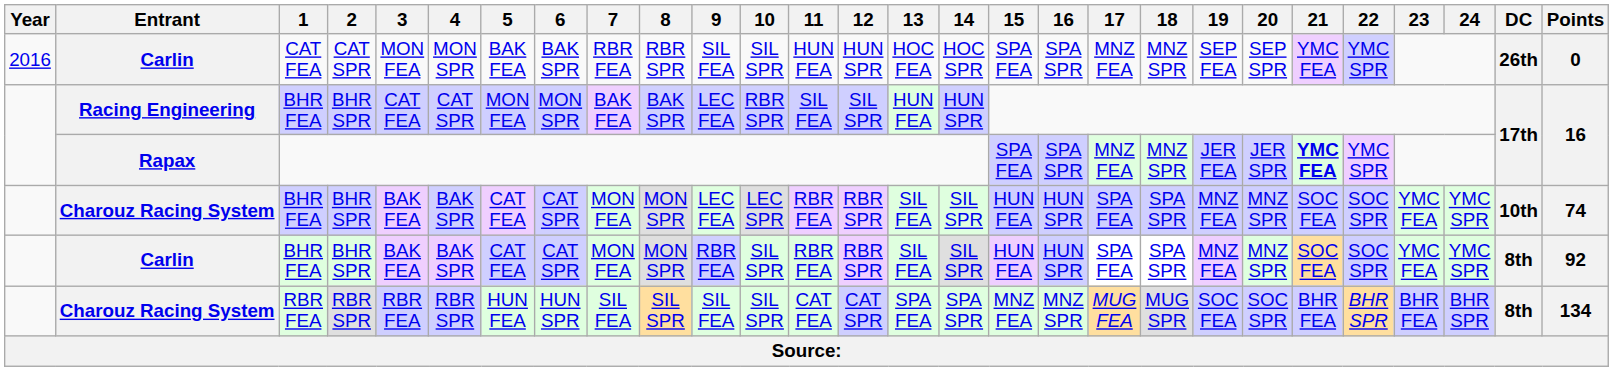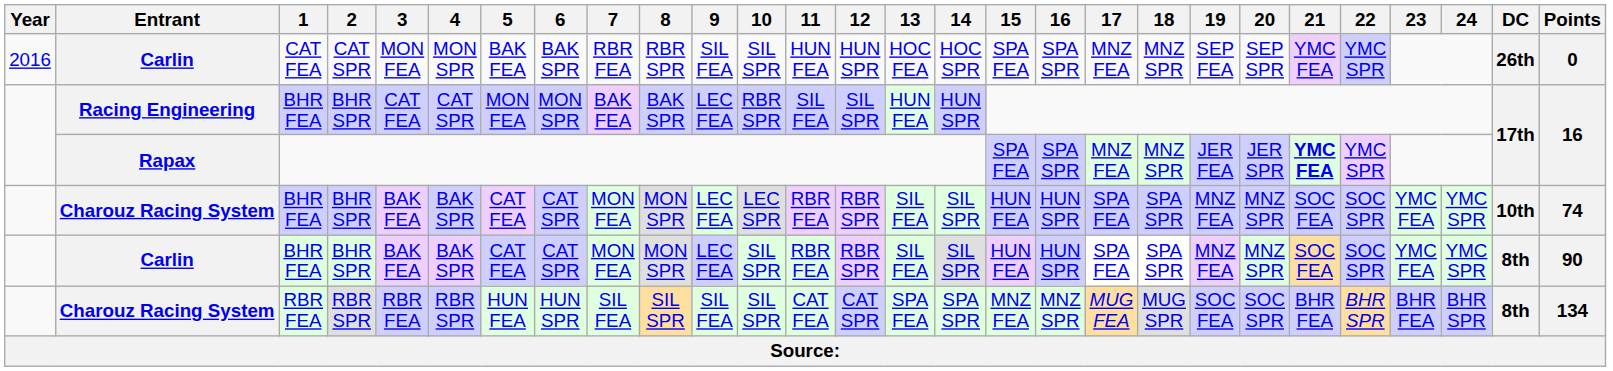 <table class="wikitable" style="text-align:center; font-size:85%">
 <tr>
 <th>Year</th>
 <th>Entrant</th>
 <th>1</th>
 <th>2</th>
 <th>3</th>
 <th>4</th>
 <th>5</th>
 <th>6</th>
 <th>7</th>
 <th>8</th>
 <th>9</th>
 <th>10</th>
 <th>11</th>
 <th>12</th>
 <th>13</th>
 <th>14</th>
 <th>15</th>
 <th>16</th>
 <th>17</th>
 <th>18</th>
 <th>19</th>
 <th>20</th>
 <th>21</th>
 <th>22</th>
 <th>23</th>
 <th>24</th>
 <th>DC</th>
 <th>Points</th>
 </tr>
 <tr>
 <td><a href='#'>2016</a></td>
 <th nowrap><a href='#'>Carlin</a></th>
 <td><a href='#'>CAT<br>FEA</a></td>
 <td><a href='#'>CAT<br>SPR</a></td>
 <td><a href='#'>MON<br>FEA</a></td>
 <td><a href='#'>MON<br>SPR</a></td>
 <td><a href='#'>BAK<br>FEA</a></td>
 <td><a href='#'>BAK<br>SPR</a></td>
 <td><a href='#'>RBR<br>FEA</a></td>
 <td><a href='#'>RBR<br>SPR</a></td>
 <td><a href='#'>SIL<br>FEA</a></td>
 <td><a href='#'>SIL<br>SPR</a></td>
 <td><a href='#'>HUN<br>FEA</a></td>
 <td><a href='#'>HUN<br>SPR</a></td>
 <td><a href='#'>HOC<br>FEA</a></td>
 <td><a href='#'>HOC<br>SPR</a></td>
 <td><a href='#'>SPA<br>FEA</a></td>
 <td><a href='#'>SPA<br>SPR</a></td>
 <td><a href='#'>MNZ<br>FEA</a></td>
 <td><a href='#'>MNZ<br>SPR</a></td>
 <td><a href='#'>SEP<br>FEA</a></td>
 <td><a href='#'>SEP<br>SPR</a></td>
 <td style="background:#EFCFFF;"><a href='#'>YMC<br>FEA</a><br></td>
 <td style="background:#CFCFFF;"><a href='#'>YMC<br>SPR</a><br></td>
 <td colspan=2></td>
 <th>26th</th>
 <th>0</th>
 </tr>
 <tr>
 <td rowspan=2></td>
 <th nowrap><a href='#'>Racing Engineering</a></th>
 <td style="background:#CFCFFF;"><a href='#'>BHR<br>FEA</a><br></td>
 <td style="background:#CFCFFF;"><a href='#'>BHR<br>SPR</a><br></td>
 <td style="background:#CFCFFF;"><a href='#'>CAT<br>FEA</a><br></td>
 <td style="background:#CFCFFF;"><a href='#'>CAT<br>SPR</a><br></td>
 <td style="background:#CFCFFF;"><a href='#'>MON<br>FEA</a><br></td>
 <td style="background:#CFCFFF;"><a href='#'>MON<br>SPR</a><br></td>
 <td style="background:#EFCFFF;"><a href='#'>BAK<br>FEA</a><br></td>
 <td style="background:#CFCFFF;"><a href='#'>BAK<br>SPR</a><br></td>
 <td style="background:#CFCFFF;"><a href='#'>LEC<br>FEA</a><br></td>
 <td style="background:#CFCFFF;"><a href='#'>RBR<br>SPR</a><br></td>
 <td style="background:#CFCFFF;"><a href='#'>SIL<br>FEA</a><br></td>
 <td style="background:#CFCFFF;"><a href='#'>SIL<br>SPR</a><br></td>
 <td style="background:#DFFFDF;"><a href='#'>HUN<br>FEA</a><br></td>
 <td style="background:#CFCFFF;"><a href='#'>HUN<br>SPR</a><br></td>
 <td colspan=10></td>
 <th rowspan=2>17th</th>
 <th rowspan=2>16</th>
 </tr>
 <tr>
 <th nowrap><a href='#'>Rapax</a></th>
 <td colspan=14></td>
 <td style="background:#CFCFFF;"><a href='#'>SPA<br>FEA</a><br></td>
 <td style="background:#CFCFFF;"><a href='#'>SPA<br>SPR</a><br></td>
 <td style="background:#DFFFDF;"><a href='#'>MNZ<br>FEA</a><br></td>
 <td style="background:#DFFFDF;"><a href='#'>MNZ<br>SPR</a><br></td>
 <td style="background:#CFCFFF;"><a href='#'>JER<br>FEA</a><br></td>
 <td style="background:#CFCFFF;"><a href='#'>JER<br>SPR</a><br></td>
 <td style="background:#DFFFDF;"><strong><a href='#'>YMC<br>FEA</a><br></strong></td>
 <td style="background:#EFCFFF;"><a href='#'>YMC<br>SPR</a><br></td>
 <td colspan=2></td>
 </tr>
 <tr>
 <td></td>
 <th nowrap><a href='#'>Charouz Racing System</a></th>
 <td style="background:#CFCFFF;"><a href='#'>BHR<br>FEA</a><br></td>
 <td style="background:#CFCFFF;"><a href='#'>BHR<br>SPR</a><br></td>
 <td style="background:#EFCFFF;"><a href='#'>BAK<br>FEA</a><br></td>
 <td style="background:#CFCFFF;"><a href='#'>BAK<br>SPR</a><br></td>
 <td style="background:#EFCFFF;"><a href='#'>CAT<br>FEA</a><br></td>
 <td style="background:#CFCFFF;"><a href='#'>CAT<br>SPR</a><br></td>
 <td style="background:#DFFFDF;"><a href='#'>MON<br>FEA</a><br></td>
 <td style="background:#DFDFDF;"><a href='#'>MON<br>SPR</a><br></td>
 <td style="background:#DFFFDF;"><a href='#'>LEC<br>FEA</a><br></td>
 <td style="background:#DFDFDF;"><a href='#'>LEC<br>SPR</a><br></td>
 <td style="background:#EFCFFF;"><a href='#'>RBR<br>FEA</a><br></td>
 <td style="background:#EFCFFF;"><a href='#'>RBR<br>SPR</a><br></td>
 <td style="background:#DFFFDF;"><a href='#'>SIL<br>FEA</a><br></td>
 <td style="background:#DFFFDF;"><a href='#'>SIL<br>SPR</a><br></td>
 <td style="background:#CFCFFF;"><a href='#'>HUN<br>FEA</a><br></td>
 <td style="background:#CFCFFF;"><a href='#'>HUN<br>SPR</a><br></td>
 <td style="background:#CFCFFF;"><a href='#'>SPA<br>FEA</a><br></td>
 <td style="background:#CFCFFF;"><a href='#'>SPA<br>SPR</a><br></td>
 <td style="background:#CFCFFF;"><a href='#'>MNZ<br>FEA</a><br></td>
 <td style="background:#CFCFFF;"><a href='#'>MNZ<br>SPR</a><br></td>
 <td style="background:#CFCFFF;"><a href='#'>SOC<br>FEA</a><br></td>
 <td style="background:#CFCFFF;"><a href='#'>SOC<br>SPR</a><br></td>
 <td style="background:#DFFFDF;"><a href='#'>YMC<br>FEA</a><br></td>
 <td style="background:#DFFFDF;"><a href='#'>YMC<br>SPR</a><br></td>
 <th>10th</th>
 <th>74</th>
 </tr>
 <tr>
 <td></td>
 <th nowrap><a href='#'>Carlin</a></th>
 <td style="background:#DFFFDF;"><a href='#'>BHR<br>FEA</a><br></td>
 <td style="background:#DFFFDF;"><a href='#'>BHR<br>SPR</a><br></td>
 <td style="background:#EFCFFF;"><a href='#'>BAK<br>FEA</a><br></td>
 <td style="background:#EFCFFF;"><a href='#'>BAK<br>SPR</a><br></td>
 <td style="background:#CFCFFF;"><a href='#'>CAT<br>FEA</a><br></td>
 <td style="background:#CFCFFF;"><a href='#'>CAT<br>SPR</a><br></td>
 <td style="background:#DFFFDF;"><a href='#'>MON<br>FEA</a><br></td>
 <td style="background:#DFDFDF;"><a href='#'>MON<br>SPR</a><br></td>
-<td style="background:#CFCFFF;"><a href='#'>RBR<br>FEA</a><br></td>
+<td style="background:#CFCFFF;"><a href='#'>LEC<br>FEA</a><br></td>
 <td style="background:#DFFFDF;"><a href='#'>SIL<br>SPR</a><br></td>
 <td style="background:#DFFFDF;"><a href='#'>RBR<br>FEA</a><br></td>
 <td style="background:#EFCFFF;"><a href='#'>RBR<br>SPR</a><br></td>
 <td style="background:#DFFFDF;"><a href='#'>SIL<br>FEA</a><br></td>
 <td style="background:#DFDFDF;"><a href='#'>SIL<br>SPR</a><br></td>
 <td style="background:#EFCFFF;"><a href='#'>HUN<br>FEA</a><br></td>
 <td style="background:#CFCFFF;"><a href='#'>HUN<br>SPR</a><br></td>
 <td style="background:#FFFFFF;"><a href='#'>SPA<br>FEA</a><br></td>
 <td style="background:#FFFFFF;"><a href='#'>SPA<br>SPR</a><br></td>
 <td style="background:#EFCFFF;"><a href='#'>MNZ<br>FEA</a><br></td>
 <td style="background:#DFFFDF;"><a href='#'>MNZ<br>SPR</a><br></td>
 <td style="background:#FFDF9F;"><a href='#'>SOC<br>FEA</a><br></td>
 <td style="background:#CFCFFF;"><a href='#'>SOC<br>SPR</a><br></td>
 <td style="background:#DFFFDF;"><a href='#'>YMC<br>FEA</a><br></td>
 <td style="background:#DFFFDF;"><a href='#'>YMC<br>SPR</a><br></td>
 <th>8th</th>
-<th>92</th>
+<th>90</th>
 </tr>
 <tr>
 <td></td>
 <th nowrap><a href='#'>Charouz Racing System</a></th>
 <td style="background:#DFFFDF;"><a href='#'>RBR<br>FEA</a><br></td>
 <td style="background:#DFDFDF;"><a href='#'>RBR<br>SPR</a><br></td>
 <td style="background:#CFCFFF;"><a href='#'>RBR<br>FEA</a><br></td>
 <td style="background:#CFCFFF;"><a href='#'>RBR<br>SPR</a><br></td>
 <td style="background:#DFFFDF;"><a href='#'>HUN<br>FEA</a><br></td>
 <td style="background:#DFFFDF;"><a href='#'>HUN<br>SPR</a><br></td>
 <td style="background:#DFFFDF;"><a href='#'>SIL<br>FEA</a><br></td>
 <td style="background:#FFDF9F;"><a href='#'>SIL<br>SPR</a><br></td>
 <td style="background:#DFFFDF;"><a href='#'>SIL<br>FEA</a><br></td>
 <td style="background:#DFFFDF;"><a href='#'>SIL<br>SPR</a><br></td>
 <td style="background:#DFFFDF;"><a href='#'>CAT<br>FEA</a><br></td>
 <td style="background:#CFCFFF;"><a href='#'>CAT<br>SPR</a><br></td>
 <td style="background:#DFFFDF;"><a href='#'>SPA<br>FEA</a><br></td>
 <td style="background:#DFFFDF;"><a href='#'>SPA<br>SPR</a><br></td>
 <td style="background:#DFFFDF;"><a href='#'>MNZ<br>FEA</a><br></td>
 <td style="background:#DFFFDF;"><a href='#'>MNZ<br>SPR</a><br></td>
 <td style="background:#FFDF9F;"><em><a href='#'>MUG<br>FEA</a></em><br></td>
 <td style="background:#DFDFDF;"><a href='#'>MUG<br>SPR</a><br></td>
 <td style="background:#CFCFFF;"><a href='#'>SOC<br>FEA</a><br></td>
 <td style="background:#CFCFFF;"><a href='#'>SOC<br>SPR</a><br></td>
 <td style="background:#CFCFFF;"><a href='#'>BHR<br>FEA</a><br></td>
 <td style="background:#FFDF9F;"><em><a href='#'>BHR<br>SPR</a></em><br></td>
 <td style="background:#CFCFFF;"><a href='#'>BHR<br>FEA</a><br></td>
 <td style="background:#CFCFFF;"><a href='#'>BHR<br>SPR</a><br></td>
 <th>8th</th>
 <th>134</th>
 </tr>
 <tr>
 <th colspan="28">Source:</th>
 </tr>
 </table>
